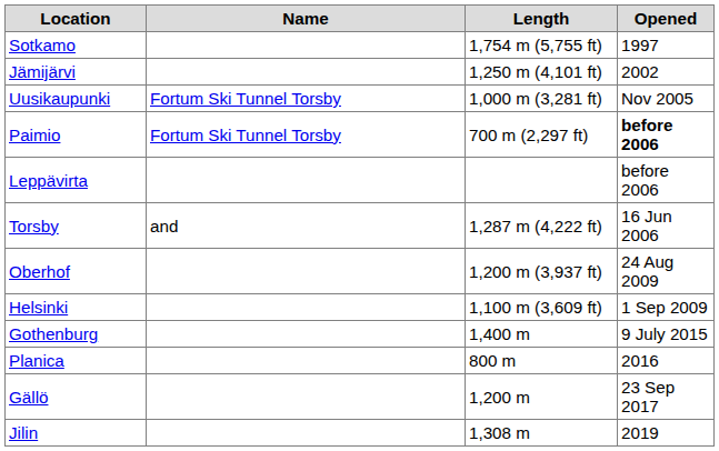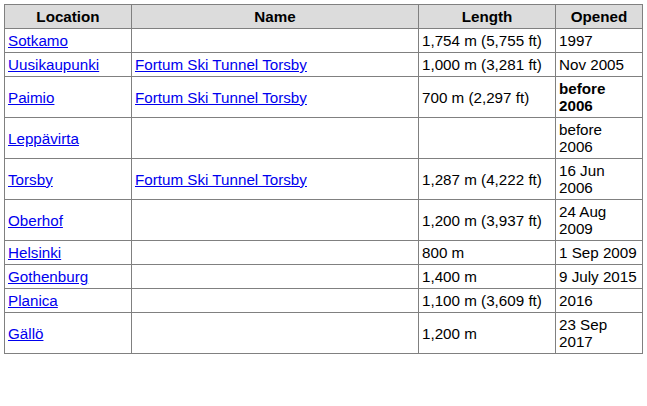 <table cellpadding="3" cellspacing="0" border="1" style="background:#ffffff; font-size:95%; border:grey solid 1px; border-collapse:collapse;">
 <tr style="background:#ccc; text-align:center;">
 <th style="background:#DCDCDC;" width="120">Location</th>
 <th style="background:#DCDCDC;" width="280">Name</th>
 <th style="background:#DCDCDC;" width="130">Length</th>
 <th style="background:#DCDCDC;" width="80">Opened</th>
 </tr>
 <tr>
 <td> <a href='#'>Sotkamo</a></td>
 <td></td>
 <td>1,754 m (5,755 ft)</td>
 <td>1997</td>
-</tr>
-<tr>
-<td> <a href='#'>Jämijärvi</a></td>
-<td></td>
-<td>1,250 m (4,101 ft)</td>
-<td>2002</td>
 </tr>
 <tr>
 <td> <a href='#'>Uusikaupunki</a></td>
 <td><a href='#'>Fortum Ski Tunnel Torsby</a></td>
 <td>1,000 m (3,281 ft)</td>
 <td>Nov 2005</td>
 </tr>
 <tr>
 <td> <a href='#'>Paimio</a></td>
 <td><a href='#'>Fortum Ski Tunnel Torsby</a></td>
 <td>700 m (2,297 ft)</td>
 <td><strong>before 2006</strong></td>
 </tr>
 <tr>
 <td> <a href='#'>Leppävirta</a></td>
 <td></td>
 <td></td>
 <td>before 2006</td>
 </tr>
 <tr>
 <td> <a href='#'>Torsby</a></td>
-<td> and </td>
+<td><a href='#'>Fortum Ski Tunnel Torsby</a></td>
 <td>1,287 m (4,222 ft)</td>
 <td>16 Jun 2006</td>
 </tr>
 <tr>
 <td> <a href='#'>Oberhof</a></td>
 <td></td>
 <td>1,200 m (3,937 ft)</td>
 <td>24 Aug 2009</td>
 </tr>
 <tr>
 <td> <a href='#'>Helsinki</a></td>
 <td></td>
-<td>1,100 m (3,609 ft)</td>
+<td>800 m</td>
 <td>1 Sep 2009</td>
 </tr>
 <tr>
 <td> <a href='#'>Gothenburg</a></td>
 <td></td>
 <td>1,400 m</td>
 <td>9 July 2015</td>
 </tr>
 <tr>
 <td> <a href='#'>Planica</a></td>
 <td></td>
-<td>800 m</td>
+<td>1,100 m (3,609 ft)</td>
 <td>2016</td>
 </tr>
 <tr>
 <td> <a href='#'>Gällö</a></td>
 <td></td>
 <td>1,200 m</td>
 <td>23 Sep 2017</td>
 </tr>
-<tr>
-<td> <a href='#'>Jilin</a></td>
-<td></td>
-<td>1,308 m</td>
-<td>2019</td>
-</tr>
 </table>
